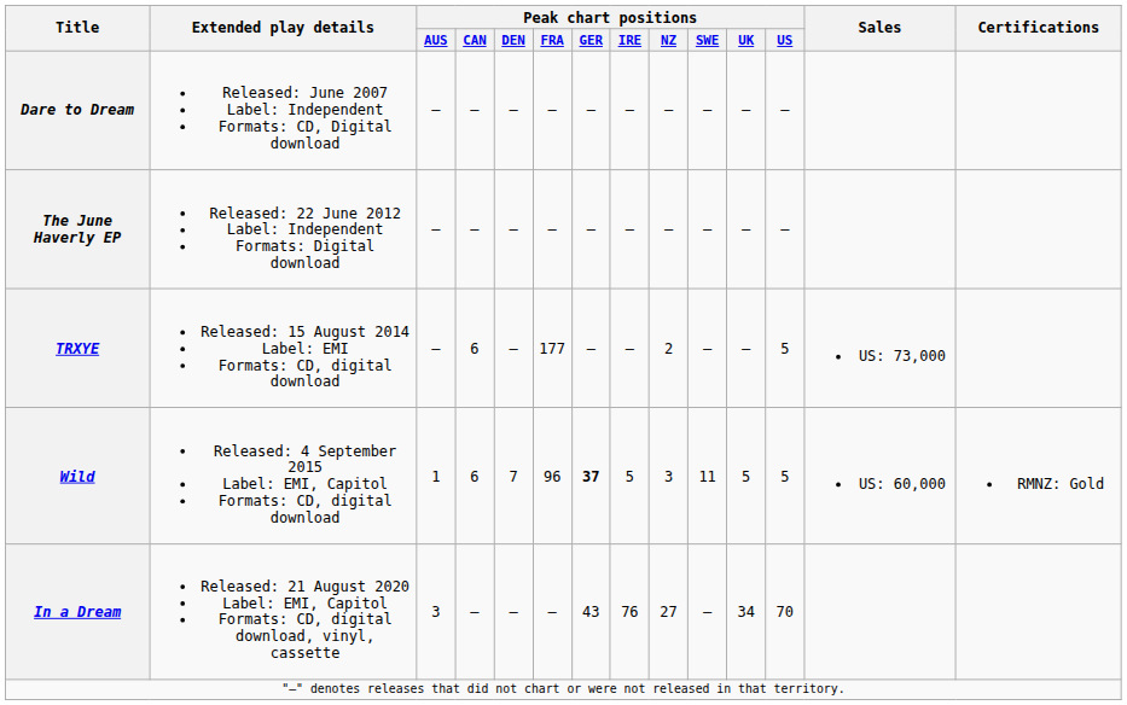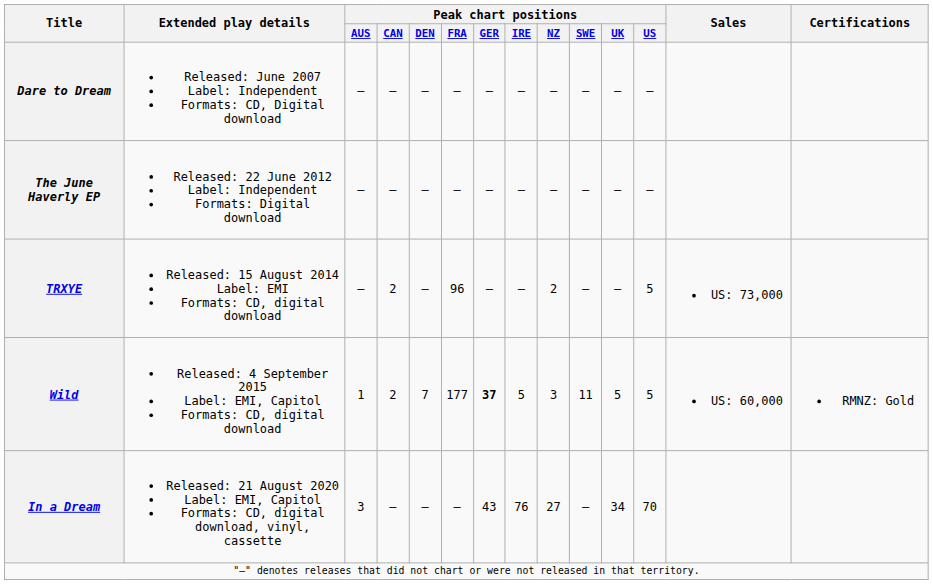 <table class="wikitable plainrowheaders" style="text-align:center;">
 <tr>
 <th scope="col" rowspan="2" style="width:9.5em;">Title</th>
 <th scope="col" rowspan="2" style="width:18em;">Extended play details</th>
 <th scope="col" colspan="10">Peak chart positions</th>
 <th scope="col" rowspan="2" style="width:10em;">Sales</th>
 <th scope="col" rowspan="2" style="width:11em;">Certifications</th>
 </tr>
 <tr>
 <th scope="col" style="width:2.5em;font-size:90%;"><a href='#'>AUS</a><br></th>
 <th scope="col" style="width:2.5em;font-size:90%;"><a href='#'>CAN</a><br></th>
 <th scope="col" style="width:2.5em;font-size:90%;"><a href='#'>DEN</a><br></th>
 <th scope="col" style="width:2.5em;font-size:90%;"><a href='#'>FRA</a><br></th>
 <th scope="col" style="width:2.5em;font-size:90%;"><a href='#'>GER</a><br></th>
 <th scope="col" style="width:2.5em;font-size:90%;"><a href='#'>IRE</a><br></th>
 <th scope="col" style="width:2.5em;font-size:90%;"><a href='#'>NZ</a><br></th>
 <th scope="col" style="width:2.5em;font-size:90%;"><a href='#'>SWE</a><br></th>
 <th scope="col" style="width:2.5em;font-size:90%;"><a href='#'>UK</a><br></th>
 <th scope="col" style="width:2.5em;font-size:90%;"><a href='#'>US</a><br></th>
 </tr>
 <tr>
 <th scope="row"><em>Dare to Dream</em></th>
 <td><br><ul><li>Released: June 2007</li><li>Label: Independent</li><li>Formats: CD, Digital download</li></ul></td>
 <td>—</td>
 <td>—</td>
 <td>—</td>
 <td>—</td>
 <td>—</td>
 <td>—</td>
 <td>—</td>
 <td>—</td>
 <td>—</td>
 <td>—</td>
 <td></td>
 <td></td>
 </tr>
 <tr>
 <th scope="row"><em>The June Haverly EP</em></th>
 <td><br><ul><li>Released: 22 June 2012</li><li>Label: Independent</li><li>Formats: Digital download</li></ul></td>
 <td>—</td>
 <td>—</td>
 <td>—</td>
 <td>—</td>
 <td>—</td>
 <td>—</td>
 <td>—</td>
 <td>—</td>
 <td>—</td>
 <td>—</td>
 <td></td>
 <td></td>
 </tr>
 <tr>
 <th scope="row"><em><a href='#'>TRXYE</a></em></th>
 <td><br><ul><li>Released: 15 August 2014</li><li>Label: EMI</li><li>Formats: CD, digital download</li></ul></td>
 <td>—</td>
-<td>6</td>
+<td>2</td>
 <td>—</td>
-<td>177</td>
+<td>96</td>
 <td>—</td>
 <td>—</td>
 <td>2</td>
 <td>—</td>
 <td>—</td>
 <td>5</td>
 <td><br><ul><li>US: 73,000</li></ul></td>
 <td></td>
 </tr>
 <tr>
 <th scope="row"><em><a href='#'>Wild</a></em></th>
 <td><br><ul><li>Released: 4 September 2015</li><li>Label: EMI, Capitol</li><li>Formats: CD, digital download</li></ul></td>
 <td>1</td>
-<td>6</td>
+<td>2</td>
 <td>7</td>
-<td>96</td>
+<td>177</td>
 <td><strong>37</strong></td>
 <td>5</td>
 <td>3</td>
 <td>11</td>
 <td>5</td>
 <td>5</td>
 <td><br><ul><li>US: 60,000</li></ul></td>
 <td><br><ul><li>RMNZ: Gold</li></ul></td>
 </tr>
 <tr>
 <th scope="row"><em><a href='#'>In a Dream</a></em></th>
 <td><br><ul><li>Released: 21 August 2020</li><li>Label: EMI, Capitol</li><li>Formats: CD, digital download, vinyl, cassette</li></ul></td>
 <td>3</td>
 <td>—</td>
 <td>—</td>
 <td>—</td>
 <td>43</td>
 <td>76</td>
 <td>27</td>
 <td>—</td>
 <td>34</td>
 <td>70</td>
 <td></td>
 <td></td>
 </tr>
 <tr>
 <td align="center" colspan="15" style="font-size:8pt">"—" denotes releases that did not chart or were not released in that territory.</td>
 </tr>
 </table>
